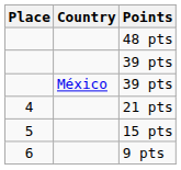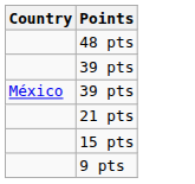 <table class=wikitable>
 <tr>
-<th>Place</th>
 <th>Country</th>
 <th>Points</th>
 </tr>
 <tr>
-<td align=center></td>
 <td></td>
 <td>48 pts</td>
 </tr>
 <tr>
-<td align=center></td>
 <td></td>
 <td>39 pts</td>
 </tr>
 <tr>
-<td align=center></td>
 <td> <a href='#'>México</a></td>
 <td>39 pts</td>
 </tr>
 <tr>
-<td align=center>4</td>
 <td></td>
 <td>21 pts</td>
 </tr>
 <tr>
-<td align=center>5</td>
 <td></td>
 <td>15 pts</td>
 </tr>
 <tr>
-<td align=center>6</td>
 <td></td>
 <td>9 pts</td>
 </tr>
 </table>
